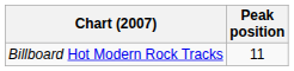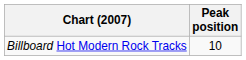 <table class="wikitable">
 <tr>
 <th>Chart (2007)</th>
 <th>Peak<br>position</th>
 </tr>
 <tr>
 <td><em>Billboard</em> <a href='#'>Hot Modern Rock Tracks</a></td>
-<td align=center>11</td>
+<td align=center>10</td>
 </tr>
 </table>
